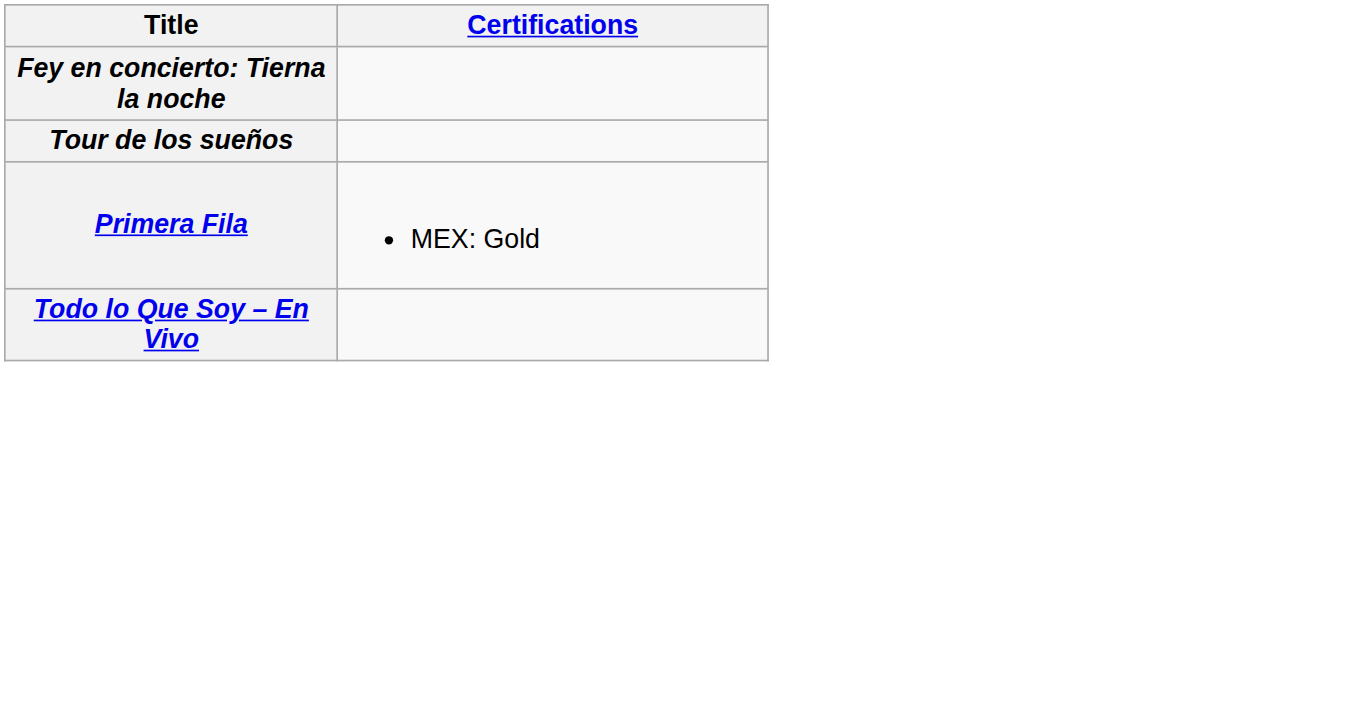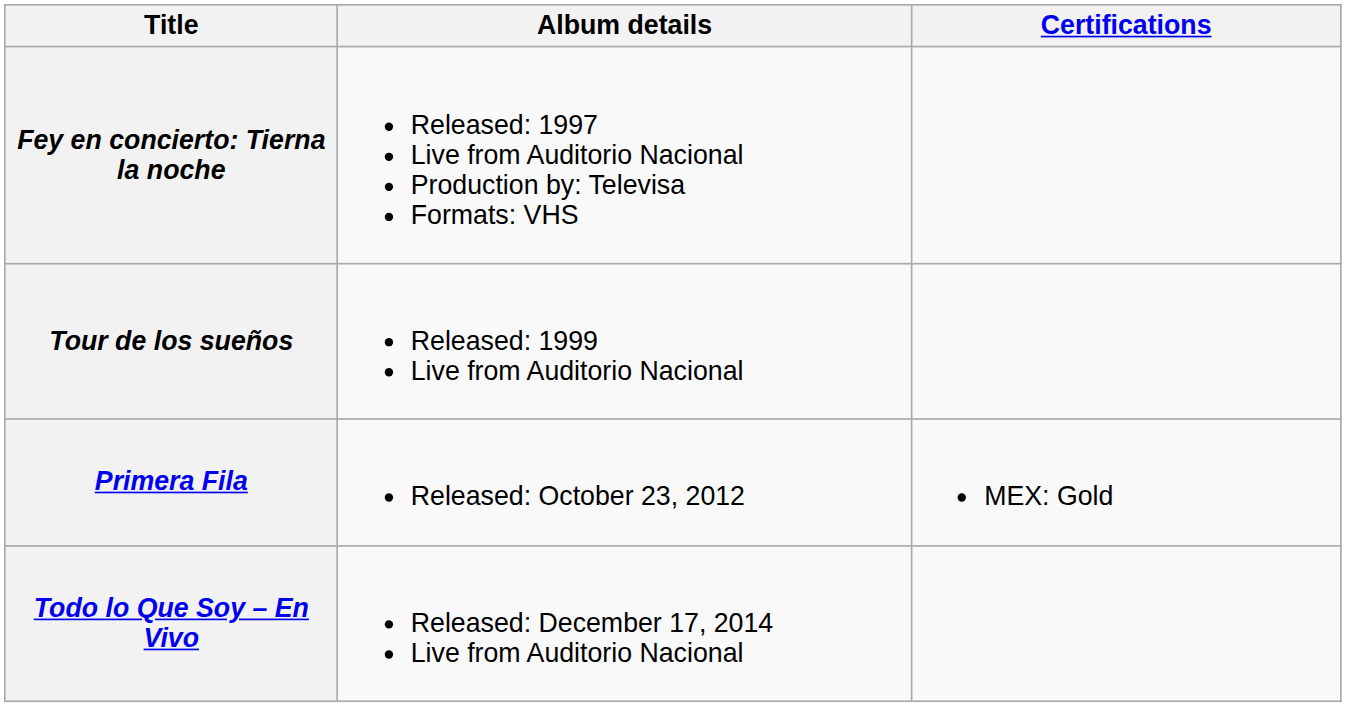 <table class="wikitable plainrowheaders" style="text-align:center;">
 <tr>
 <th scope="col" style="width:12em;">Title</th>
+<th scope="col" style="width:21em;">Album details</th>
 <th width="250"><a href='#'>Certifications</a></th>
 </tr>
 <tr>
 <th scope="row" align="center"><em>Fey en concierto: Tierna la noche</em></th>
+<td align="left"><br><ul><li>Released: 1997</li><li>Live from Auditorio Nacional</li><li>Production by: Televisa</li><li>Formats: VHS</li></ul></td>
 <td></td>
 </tr>
 <tr>
 <th scope="row" align="center"><em>Tour de los sueños</em></th>
+<td align="left"><br><ul><li>Released: 1999</li><li>Live from Auditorio Nacional</li></ul></td>
 <td></td>
 </tr>
 <tr>
 <th scope="row" align="center"><em><a href='#'>Primera Fila</a></em></th>
+<td align="left"><br><ul><li>Released: October 23, 2012</li></ul></td>
 <td align="left"><br><ul><li>MEX: Gold</li></ul></td>
 </tr>
 <tr>
 <th scope="row" align="center"><em><a href='#'>Todo lo Que Soy – En Vivo</a></em></th>
+<td align="left"><br><ul><li>Released: December 17, 2014</li><li>Live from Auditorio Nacional</li></ul></td>
 <td></td>
 </tr>
 </table>
